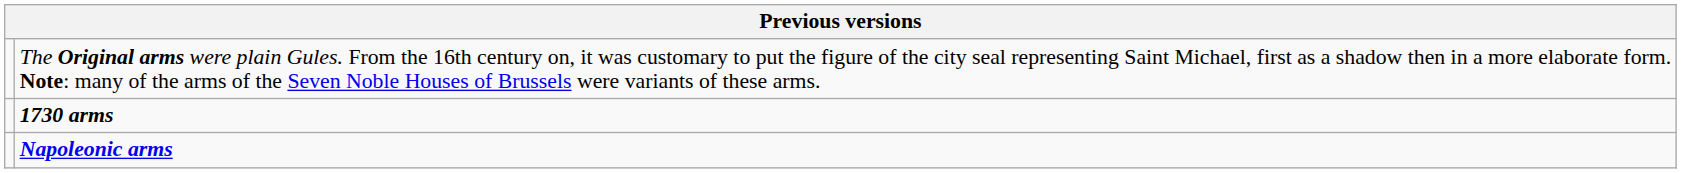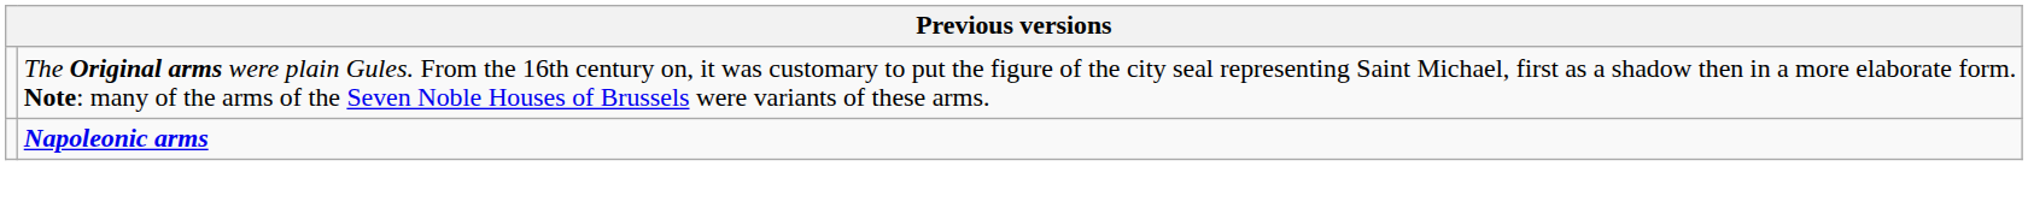 <table class="wikitable">
 <tr>
 <th colspan="2">Previous versions</th>
 </tr>
 <tr>
 <td></td>
 <td><em>The <strong>Original arms</strong> were plain Gules.</em> From the 16th century on, it was customary to put the figure of the city seal representing Saint Michael, first as a shadow then in a more elaborate form.<br><strong>Note</strong>: many of the arms of the <a href='#'>Seven Noble Houses of Brussels</a> were variants of these arms.</td>
 </tr>
 <tr>
 <td></td>
-<td><strong><em>1730 arms</em></strong></td>
-</tr>
-<tr>
-<td></td>
 <td><strong><em><a href='#'>Napoleonic arms</a></em></strong></td>
 </tr>
 </table>
